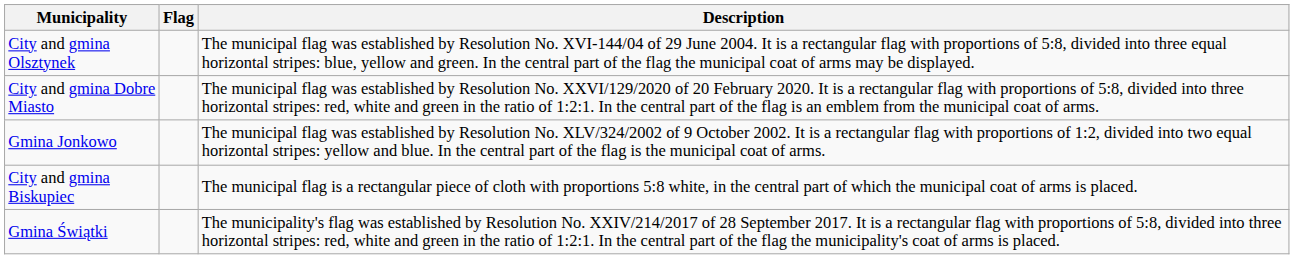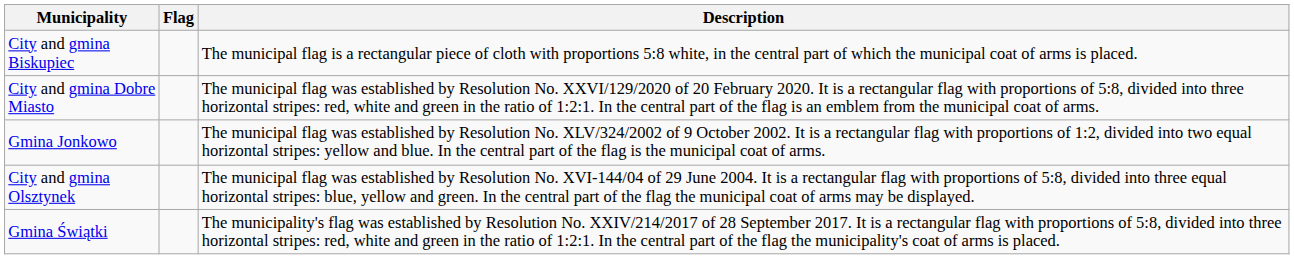 <table class="wikitable">
 <tr>
 <th>Municipality</th>
 <th>Flag</th>
 <th>Description</th>
 </tr>
 <tr>
-<td><a href='#'>City</a> and <a href='#'>gmina Olsztynek</a></td>
+<td><a href='#'>City</a> and <a href='#'>gmina Biskupiec</a></td>
 <td></td>
-<td>The municipal flag was established by Resolution No. XVI-144/04 of 29 June 2004. It is a rectangular flag with proportions of 5:8, divided into three equal horizontal stripes: blue, yellow and green. In the central part of the flag the municipal coat of arms may be displayed.</td>
+<td>The municipal flag is a rectangular piece of cloth with proportions 5:8 white, in the central part of which the municipal coat of arms is placed.</td>
 </tr>
 <tr>
 <td><a href='#'>City</a> and <a href='#'>gmina Dobre Miasto</a></td>
 <td></td>
 <td>The municipal flag was established by Resolution No. XXVI/129/2020 of 20 February 2020. It is a rectangular flag with proportions of 5:8, divided into three horizontal stripes: red, white and green in the ratio of 1:2:1. In the central part of the flag is an emblem from the municipal coat of arms.</td>
 </tr>
 <tr>
 <td><a href='#'>Gmina Jonkowo</a></td>
 <td></td>
 <td>The municipal flag was established by Resolution No. XLV/324/2002 of 9 October 2002. It is a rectangular flag with proportions of 1:2, divided into two equal horizontal stripes: yellow and blue. In the central part of the flag is the municipal coat of arms.</td>
 </tr>
 <tr>
-<td><a href='#'>City</a> and <a href='#'>gmina Biskupiec</a></td>
+<td><a href='#'>City</a> and <a href='#'>gmina Olsztynek</a></td>
 <td></td>
-<td>The municipal flag is a rectangular piece of cloth with proportions 5:8 white, in the central part of which the municipal coat of arms is placed.</td>
+<td>The municipal flag was established by Resolution No. XVI-144/04 of 29 June 2004. It is a rectangular flag with proportions of 5:8, divided into three equal horizontal stripes: blue, yellow and green. In the central part of the flag the municipal coat of arms may be displayed.</td>
 </tr>
 <tr>
 <td><a href='#'>Gmina Świątki</a></td>
 <td></td>
 <td>The municipality's flag was established by Resolution No. XXIV/214/2017 of 28 September 2017. It is a rectangular flag with proportions of 5:8, divided into three horizontal stripes: red, white and green in the ratio of 1:2:1. In the central part of the flag the municipality's coat of arms is placed.</td>
 </tr>
 </table>
